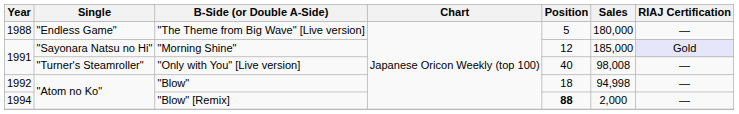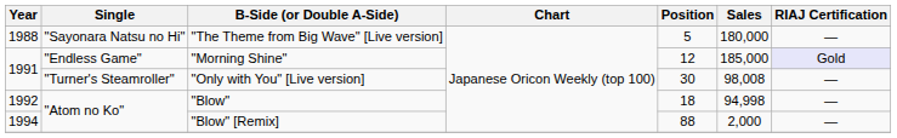 <table class="wikitable" border="1">
 <tr>
 <th>Year</th>
 <th>Single</th>
 <th>B-Side (or Double A-Side)</th>
 <th>Chart</th>
 <th>Position</th>
 <th>Sales</th>
 <th>RIAJ Certification</th>
 </tr>
 <tr>
 <td>1988</td>
-<td>"Endless Game"</td>
+<td>"Sayonara Natsu no Hi"</td>
 <td>"The Theme from Big Wave" [Live version]</td>
 <td rowspan=5>Japanese Oricon Weekly (top 100)</td>
 <td align="center">5</td>
 <td align="center">180,000</td>
 <td align="center">—</td>
 </tr>
 <tr>
 <td rowspan=2>1991</td>
-<td>"Sayonara Natsu no Hi"</td>
+<td>"Endless Game"</td>
 <td>"Morning Shine"</td>
 <td align="center">12</td>
 <td align="center">185,000</td>
 <td align="center" style="background: lavender;">Gold</td>
 </tr>
 <tr>
 <td>"Turner's Steamroller"</td>
 <td>"Only with You" [Live version]</td>
-<td align="center">40</td>
+<td align="center">30</td>
 <td align="center">98,008</td>
 <td align="center">—</td>
 </tr>
 <tr>
 <td>1992</td>
 <td rowspan=2>"Atom no Ko"</td>
 <td>"Blow"</td>
 <td align="center">18</td>
 <td align="center">94,998</td>
 <td align="center">—</td>
 </tr>
 <tr>
 <td>1994</td>
 <td>"Blow" [Remix]</td>
-<td align="center"><strong>88</strong></td>
+<td align="center">88</td>
 <td align="center">2,000</td>
 <td align="center">—</td>
 </tr>
 <tr>
 </tr>
 </table>
